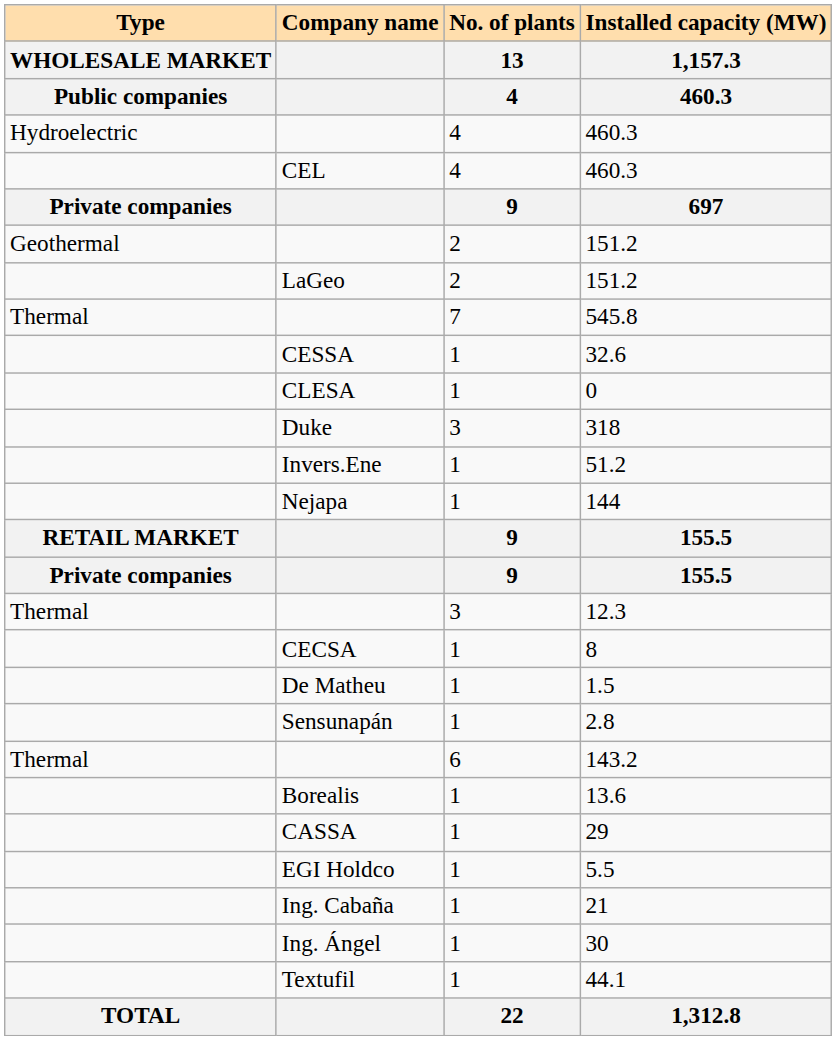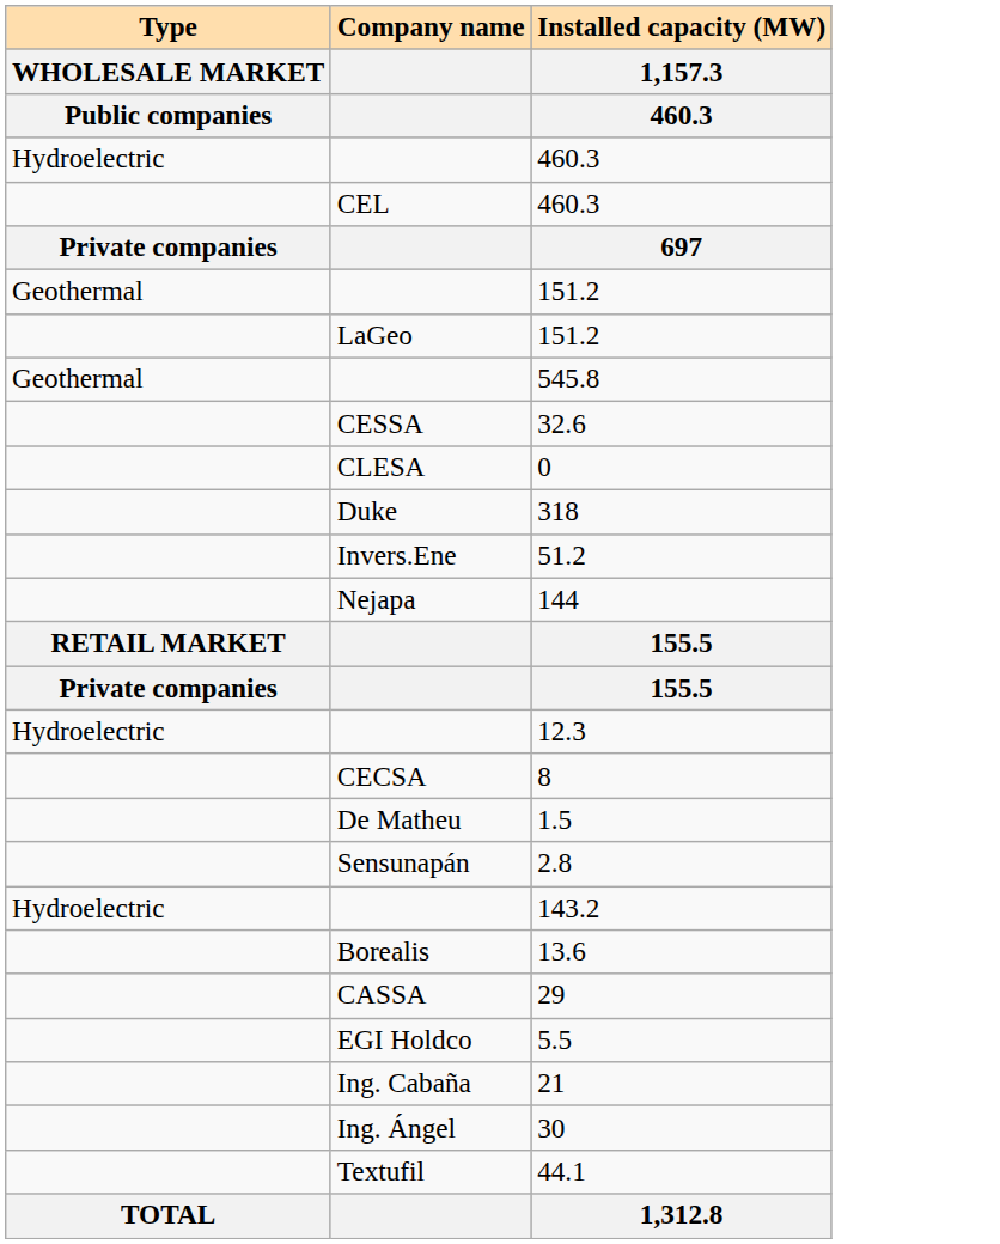 <table class="wikitable">
 <tr>
 <th !align="center" style="background-color:#ffdead;">Type</th>
 <th !align="center" style="background-color:#ffdead;">Company name</th>
-<th !align="center" style="background-color:#ffdead;">No. of plants</th>
 <th !align="center" style="background-color:#ffdead;">Installed capacity (MW)</th>
 </tr>
 <tr>
 <th>WHOLESALE MARKET</th>
 <th></th>
-<th>13</th>
 <th>1,157.3</th>
 </tr>
 <tr>
 <th>Public companies</th>
 <th></th>
-<th>4</th>
 <th>460.3</th>
 </tr>
 <tr>
 <td>Hydroelectric</td>
 <td></td>
-<td>4</td>
 <td>460.3</td>
 </tr>
 <tr>
 <td></td>
 <td>CEL</td>
-<td>4</td>
 <td>460.3</td>
 </tr>
 <tr>
 <th>Private companies</th>
 <th></th>
-<th>9</th>
 <th>697</th>
 </tr>
 <tr>
 <td>Geothermal</td>
 <td></td>
-<td>2</td>
 <td>151.2</td>
 </tr>
 <tr>
 <td></td>
 <td>LaGeo</td>
-<td>2</td>
 <td>151.2</td>
 </tr>
 <tr>
-<td>Thermal</td>
+<td>Geothermal</td>
 <td></td>
-<td>7</td>
 <td>545.8</td>
 </tr>
 <tr>
 <td></td>
 <td>CESSA</td>
-<td>1</td>
 <td>32.6</td>
 </tr>
 <tr>
 <td></td>
 <td>CLESA</td>
-<td>1</td>
 <td>0</td>
 </tr>
 <tr>
 <td></td>
 <td>Duke</td>
-<td>3</td>
 <td>318</td>
 </tr>
 <tr>
 <td></td>
 <td>Invers.Ene</td>
-<td>1</td>
 <td>51.2</td>
 </tr>
 <tr>
 <td></td>
 <td>Nejapa</td>
-<td>1</td>
 <td>144</td>
 </tr>
 <tr>
 <th>RETAIL MARKET</th>
 <th></th>
-<th>9</th>
 <th>155.5</th>
 </tr>
 <tr>
 <th>Private companies</th>
 <th></th>
-<th>9</th>
 <th>155.5</th>
 </tr>
 <tr>
-<td>Thermal</td>
+<td>Hydroelectric</td>
 <td></td>
-<td>3</td>
 <td>12.3</td>
 </tr>
 <tr>
 <td></td>
 <td>CECSA</td>
-<td>1</td>
 <td>8</td>
 </tr>
 <tr>
 <td></td>
 <td>De Matheu</td>
-<td>1</td>
 <td>1.5</td>
 </tr>
 <tr>
 <td></td>
 <td>Sensunapán</td>
-<td>1</td>
 <td>2.8</td>
 </tr>
 <tr>
-<td>Thermal</td>
+<td>Hydroelectric</td>
 <td></td>
-<td>6</td>
 <td>143.2</td>
 </tr>
 <tr>
 <td></td>
 <td>Borealis</td>
-<td>1</td>
 <td>13.6</td>
 </tr>
 <tr>
 <td></td>
 <td>CASSA</td>
-<td>1</td>
 <td>29</td>
 </tr>
 <tr>
 <td></td>
 <td>EGI Holdco</td>
-<td>1</td>
 <td>5.5</td>
 </tr>
 <tr>
 <td></td>
 <td>Ing. Cabaña</td>
-<td>1</td>
 <td>21</td>
 </tr>
 <tr>
 <td></td>
 <td>Ing. Ángel</td>
-<td>1</td>
 <td>30</td>
 </tr>
 <tr>
 <td></td>
 <td>Textufil</td>
-<td>1</td>
 <td>44.1</td>
 </tr>
 <tr>
 <th>TOTAL</th>
 <th></th>
-<th>22</th>
 <th>1,312.8</th>
 </tr>
 </table>
